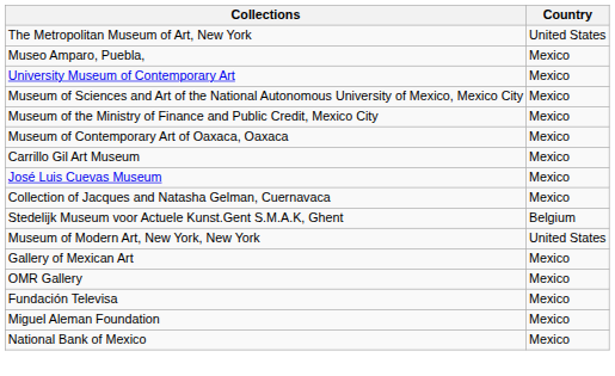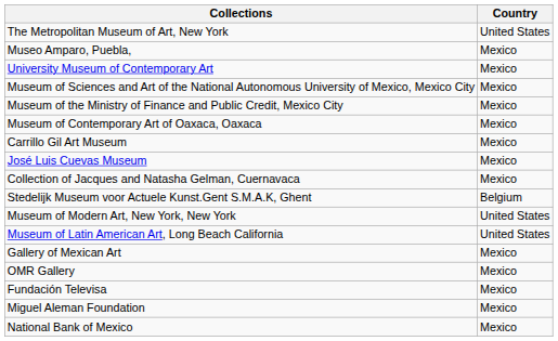 <table class="wikitable">
 <tr>
 <th>Collections</th>
 <th>Country</th>
 </tr>
 <tr>
 <td>The Metropolitan Museum of Art, New York</td>
 <td>United States</td>
 </tr>
 <tr>
 <td>Museo Amparo, Puebla,</td>
 <td>Mexico</td>
 </tr>
 <tr>
 <td><a href='#'>University Museum of Contemporary Art</a></td>
 <td>Mexico</td>
 </tr>
 <tr>
 <td>Museum of Sciences and Art of the National Autonomous University of Mexico, Mexico City</td>
 <td>Mexico</td>
 </tr>
 <tr>
 <td>Museum of the Ministry of Finance and Public Credit, Mexico City</td>
 <td>Mexico</td>
 </tr>
 <tr>
 <td>Museum of Contemporary Art of Oaxaca, Oaxaca</td>
 <td>Mexico</td>
 </tr>
 <tr>
 <td>Carrillo Gil Art Museum</td>
 <td>Mexico</td>
 </tr>
 <tr>
 <td><a href='#'>José Luis Cuevas Museum</a></td>
 <td>Mexico</td>
 </tr>
 <tr>
 <td>Collection of Jacques and Natasha Gelman, Cuernavaca</td>
 <td>Mexico</td>
 </tr>
 <tr>
 <td>Stedelijk Museum voor Actuele Kunst.Gent S.M.A.K, Ghent</td>
 <td>Belgium</td>
 </tr>
 <tr>
 <td>Museum of Modern Art, New York, New York</td>
 <td>United States</td>
 </tr>
 <tr>
+<td><a href='#'>Museum of Latin American Art</a>, Long Beach California</td>
+<td>United States</td>
+</tr>
+<tr>
 <td>Gallery of Mexican Art</td>
 <td>Mexico</td>
 </tr>
 <tr>
 <td>OMR Gallery</td>
 <td>Mexico</td>
 </tr>
 <tr>
 <td>Fundación Televisa</td>
 <td>Mexico</td>
 </tr>
 <tr>
 <td>Miguel Aleman Foundation</td>
 <td>Mexico</td>
 </tr>
 <tr>
 <td>National Bank of Mexico</td>
 <td>Mexico</td>
 </tr>
 </table>
